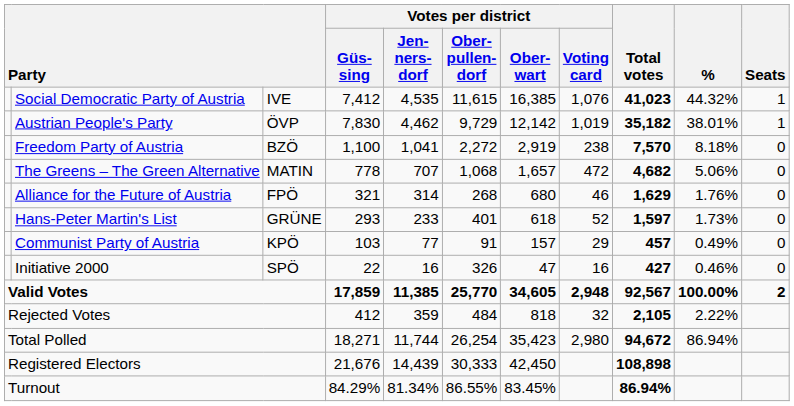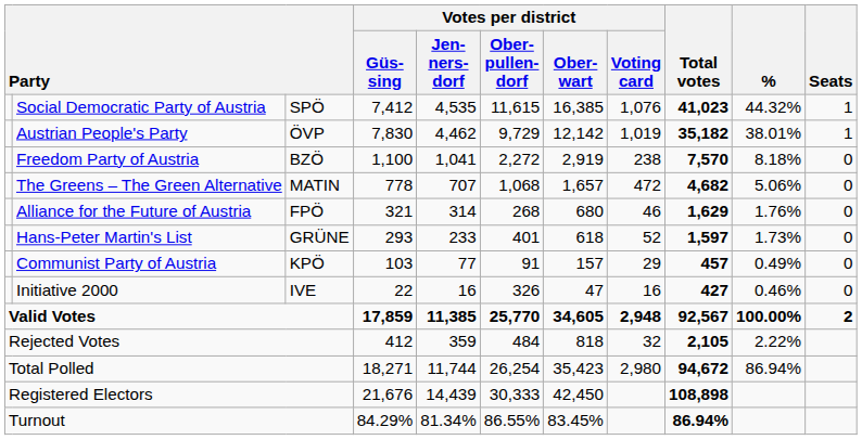 <table class="wikitable" border="1" style="text-align:right;">
 <tr>
 <th style="text-align:left;" valign=bottom rowspan=2 colspan=3>Party</th>
 <th colspan=5>Votes per district</th>
 <th align=center valign=bottom rowspan=2 width="50">Total<br>votes</th>
 <th align=center valign=bottom rowspan=2 width="50">%</th>
 <th align=center valign=bottom rowspan=2>Seats</th>
 </tr>
 <tr>
 <th align=center valign=bottom width="50"><a href='#'>Güs-<br>sing</a></th>
 <th align=center valign=bottom width="50"><a href='#'>Jen-<br>ners-<br>dorf</a></th>
 <th align=center valign=bottom width="50"><a href='#'>Ober-<br>pullen-<br>dorf</a></th>
 <th align=center valign=bottom width="50"><a href='#'>Ober-<br>wart</a></th>
 <th align=center valign=bottom width="50"><a href='#'>Voting<br>card</a></th>
 </tr>
 <tr>
 <td></td>
 <td align=left><a href='#'>Social Democratic Party of Austria</a></td>
-<td align=left>IVE</td>
+<td align=left>SPÖ</td>
 <td>7,412</td>
 <td>4,535</td>
 <td>11,615</td>
 <td>16,385</td>
 <td>1,076</td>
 <td><strong>41,023</strong></td>
 <td>44.32%</td>
 <td>1</td>
 </tr>
 <tr>
 <td></td>
 <td align=left><a href='#'>Austrian People's Party</a></td>
 <td align=left>ÖVP</td>
 <td>7,830</td>
 <td>4,462</td>
 <td>9,729</td>
 <td>12,142</td>
 <td>1,019</td>
 <td><strong>35,182</strong></td>
 <td>38.01%</td>
 <td>1</td>
 </tr>
 <tr>
 <td></td>
 <td align=left><a href='#'>Freedom Party of Austria</a></td>
 <td align=left>BZÖ</td>
 <td>1,100</td>
 <td>1,041</td>
 <td>2,272</td>
 <td>2,919</td>
 <td>238</td>
 <td><strong>7,570</strong></td>
 <td>8.18%</td>
 <td>0</td>
 </tr>
 <tr>
 <td></td>
 <td align=left style="white-space: nowrap;"><a href='#'>The Greens – The Green Alternative</a></td>
 <td align=left>MATIN</td>
 <td>778</td>
 <td>707</td>
 <td>1,068</td>
 <td>1,657</td>
 <td>472</td>
 <td><strong>4,682</strong></td>
 <td>5.06%</td>
 <td>0</td>
 </tr>
 <tr>
 <td></td>
 <td align=left><a href='#'>Alliance for the Future of Austria</a></td>
 <td align=left>FPÖ</td>
 <td>321</td>
 <td>314</td>
 <td>268</td>
 <td>680</td>
 <td>46</td>
 <td><strong>1,629</strong></td>
 <td>1.76%</td>
 <td>0</td>
 </tr>
 <tr>
 <td></td>
 <td align=left><a href='#'>Hans-Peter Martin's List</a></td>
 <td align=left>GRÜNE</td>
 <td>293</td>
 <td>233</td>
 <td>401</td>
 <td>618</td>
 <td>52</td>
 <td><strong>1,597</strong></td>
 <td>1.73%</td>
 <td>0</td>
 </tr>
 <tr>
 <td></td>
 <td align=left><a href='#'>Communist Party of Austria</a></td>
 <td align=left>KPÖ</td>
 <td>103</td>
 <td>77</td>
 <td>91</td>
 <td>157</td>
 <td>29</td>
 <td><strong>457</strong></td>
 <td>0.49%</td>
 <td>0</td>
 </tr>
 <tr>
 <td></td>
 <td align=left>Initiative 2000</td>
-<td align=left>SPÖ</td>
+<td align=left>IVE</td>
 <td>22</td>
 <td>16</td>
 <td>326</td>
 <td>47</td>
 <td>16</td>
 <td><strong>427</strong></td>
 <td>0.46%</td>
 <td>0</td>
 </tr>
 <tr style="font-weight:bold">
 <td align=left colspan=3>Valid Votes</td>
 <td>17,859</td>
 <td>11,385</td>
 <td>25,770</td>
 <td>34,605</td>
 <td>2,948</td>
 <td>92,567</td>
 <td>100.00%</td>
 <td>2</td>
 </tr>
 <tr>
 <td align=left colspan=3>Rejected Votes</td>
 <td>412</td>
 <td>359</td>
 <td>484</td>
 <td>818</td>
 <td>32</td>
 <td><strong>2,105</strong></td>
 <td>2.22%</td>
 <td></td>
 </tr>
 <tr>
 <td align=left colspan=3>Total Polled</td>
 <td>18,271</td>
 <td>11,744</td>
 <td>26,254</td>
 <td>35,423</td>
 <td>2,980</td>
 <td><strong>94,672</strong></td>
 <td>86.94%</td>
 <td></td>
 </tr>
 <tr>
 <td align=left colspan=3>Registered Electors</td>
 <td>21,676</td>
 <td>14,439</td>
 <td>30,333</td>
 <td>42,450</td>
 <td></td>
 <td><strong>108,898</strong></td>
 <td></td>
 <td></td>
 </tr>
 <tr>
 <td align=left colspan=3>Turnout</td>
 <td>84.29%</td>
 <td>81.34%</td>
 <td>86.55%</td>
 <td>83.45%</td>
 <td></td>
 <td><strong>86.94%</strong></td>
 <td></td>
 <td></td>
 </tr>
 </table>
